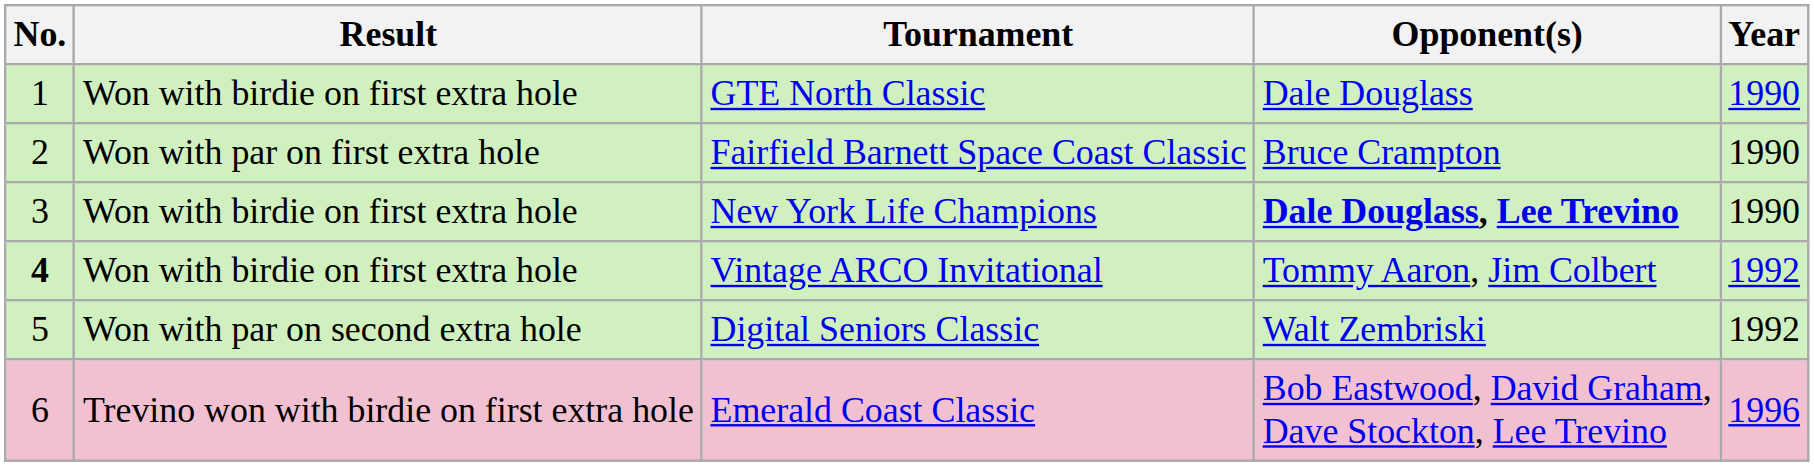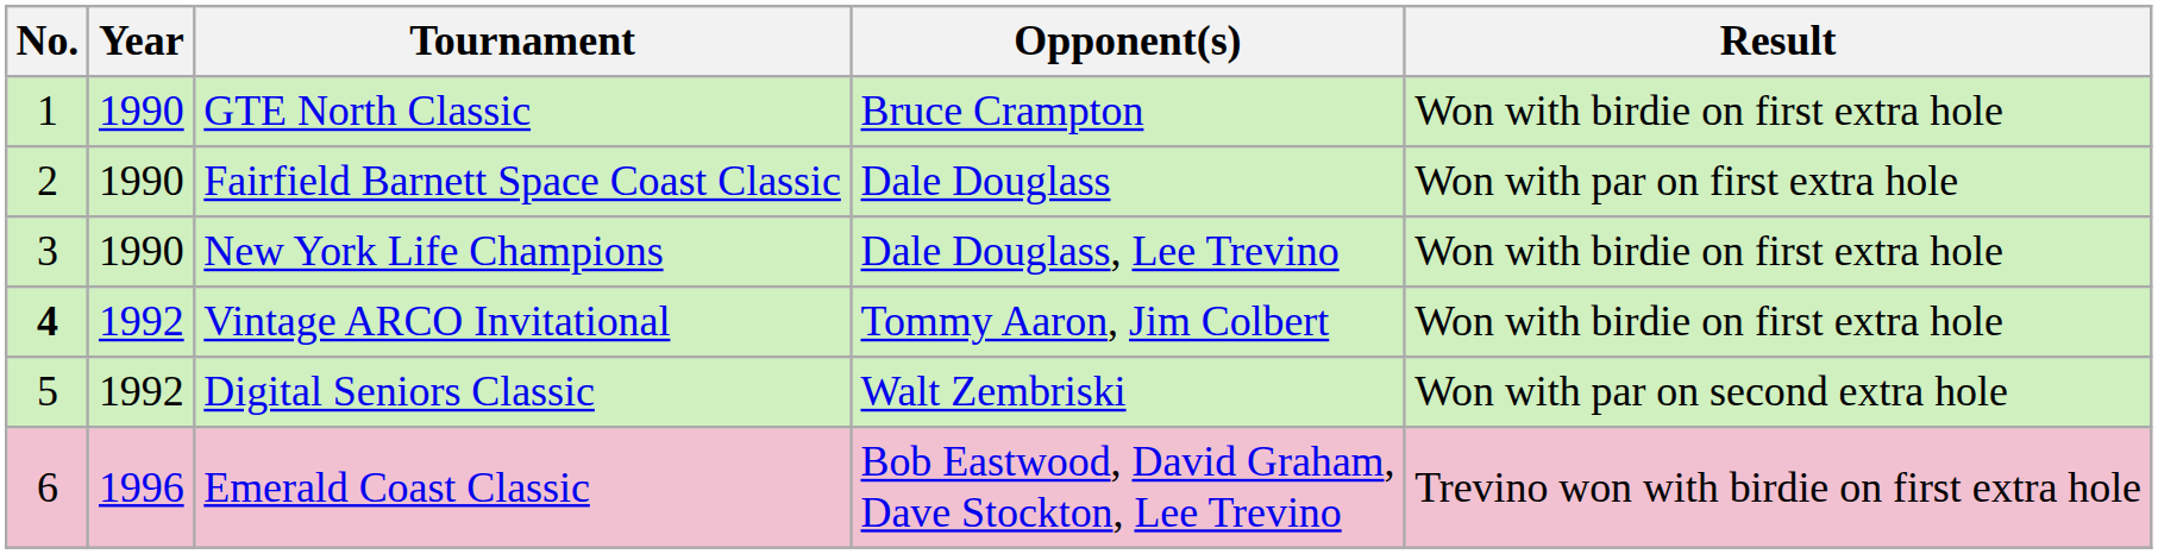 <table class="wikitable" style="font-size:95%;">
 <tr>
 <th>No.</th>
-<th>Result</th>
+<th>Year</th>
 <th>Tournament</th>
 <th>Opponent(s)</th>
-<th>Year</th>
+<th>Result</th>
 </tr>
 <tr style="background:#D0F0C0;">
 <td align=center>1</td>
+<td><a href='#'>1990</a></td>
+<td><a href='#'>GTE North Classic</a></td>
+<td> <a href='#'>Bruce Crampton</a></td>
 <td>Won with birdie on first extra hole</td>
-<td><a href='#'>GTE North Classic</a></td>
-<td> <a href='#'>Dale Douglass</a></td>
-<td><a href='#'>1990</a></td>
 </tr>
 <tr style="background:#D0F0C0;">
 <td align=center>2</td>
+<td>1990</td>
+<td><a href='#'>Fairfield Barnett Space Coast Classic</a></td>
+<td> <a href='#'>Dale Douglass</a></td>
 <td>Won with par on first extra hole</td>
-<td><a href='#'>Fairfield Barnett Space Coast Classic</a></td>
-<td> <a href='#'>Bruce Crampton</a></td>
-<td>1990</td>
 </tr>
 <tr style="background:#D0F0C0;">
 <td align=center>3</td>
+<td>1990</td>
+<td><a href='#'>New York Life Champions</a></td>
+<td> <a href='#'>Dale Douglass</a>,  <a href='#'>Lee Trevino</a></td>
 <td>Won with birdie on first extra hole</td>
-<td><a href='#'>New York Life Champions</a></td>
-<td><strong> <a href='#'>Dale Douglass</a>,  <a href='#'>Lee Trevino</a></strong></td>
-<td>1990</td>
 </tr>
 <tr style="background:#D0F0C0;">
 <td align=center><strong>4</strong></td>
-<td>Won with birdie on first extra hole</td>
+<td><a href='#'>1992</a></td>
 <td><a href='#'>Vintage ARCO Invitational</a></td>
 <td> <a href='#'>Tommy Aaron</a>,  <a href='#'>Jim Colbert</a></td>
-<td><a href='#'>1992</a></td>
+<td>Won with birdie on first extra hole</td>
 </tr>
 <tr style="background:#D0F0C0;">
 <td align=center>5</td>
-<td>Won with par on second extra hole</td>
+<td>1992</td>
 <td><a href='#'>Digital Seniors Classic</a></td>
 <td> <a href='#'>Walt Zembriski</a></td>
-<td>1992</td>
+<td>Won with par on second extra hole</td>
 </tr>
 <tr style="background:#F2C1D1;">
 <td align=center>6</td>
-<td>Trevino won with birdie on first extra hole</td>
+<td><a href='#'>1996</a></td>
 <td><a href='#'>Emerald Coast Classic</a></td>
 <td> <a href='#'>Bob Eastwood</a>,  <a href='#'>David Graham</a>,<br> <a href='#'>Dave Stockton</a>,  <a href='#'>Lee Trevino</a></td>
-<td><a href='#'>1996</a></td>
+<td>Trevino won with birdie on first extra hole</td>
 </tr>
 </table>
